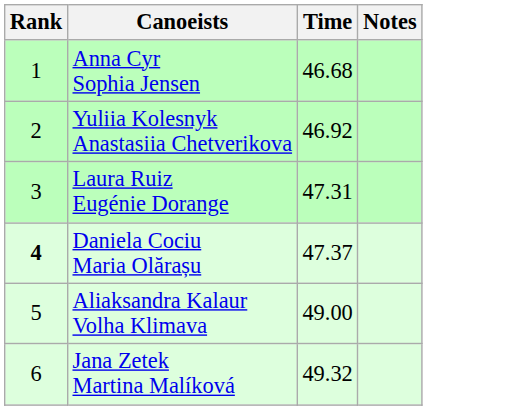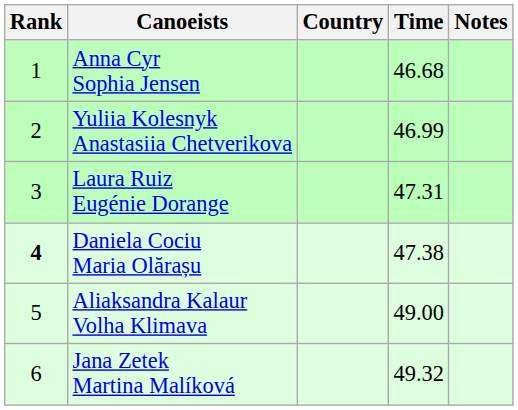 <table class="wikitable" style="text-align:center">
 <tr>
 <th>Rank</th>
 <th>Canoeists</th>
+<th>Country</th>
 <th>Time</th>
 <th>Notes</th>
 </tr>
 <tr bgcolor=bbffbb>
 <td>1</td>
 <td align="left"><a href='#'>Anna Cyr</a><br><a href='#'>Sophia Jensen</a></td>
+<td align="left"></td>
 <td>46.68</td>
 <td></td>
 </tr>
 <tr bgcolor=bbffbb>
 <td>2</td>
 <td align="left"><a href='#'>Yuliia Kolesnyk</a><br><a href='#'>Anastasiia Chetverikova</a></td>
-<td>46.92</td>
+<td align="left"></td>
+<td>46.99</td>
 <td></td>
 </tr>
 <tr bgcolor=bbffbb>
 <td>3</td>
 <td align="left"><a href='#'>Laura Ruiz</a><br><a href='#'>Eugénie Dorange</a></td>
+<td align="left"></td>
 <td>47.31</td>
 <td></td>
 </tr>
 <tr bgcolor=ddffdd>
 <td><strong>4</strong></td>
 <td align="left"><a href='#'>Daniela Cociu</a><br><a href='#'>Maria Olărașu</a></td>
-<td>47.37</td>
+<td align="left"></td>
+<td>47.38</td>
 <td></td>
 </tr>
 <tr bgcolor=ddffdd>
 <td>5</td>
 <td align="left"><a href='#'>Aliaksandra Kalaur</a><br><a href='#'>Volha Klimava</a></td>
+<td align="left"></td>
 <td>49.00</td>
 <td></td>
 </tr>
 <tr bgcolor=ddffdd>
 <td>6</td>
 <td align="left"><a href='#'>Jana Zetek</a><br><a href='#'>Martina Malíková</a></td>
+<td align="left"></td>
 <td>49.32</td>
 <td></td>
 </tr>
 </table>
